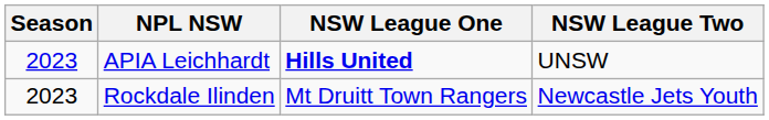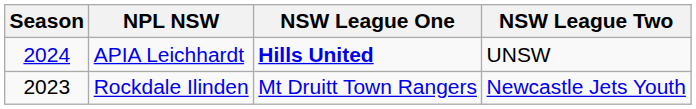 <table class="wikitable">
 <tr>
 <th>Season</th>
 <th>NPL NSW</th>
 <th>NSW League One</th>
 <th>NSW League Two</th>
 </tr>
 <tr>
-<td style=text-align:center><a href='#'>2023</a></td>
+<td style=text-align:center><a href='#'>2024</a></td>
 <td><a href='#'>APIA Leichhardt</a></td>
 <td><strong><a href='#'>Hills United</a></strong></td>
 <td>UNSW</td>
 </tr>
 <tr>
 <td style=text-align:center>2023</td>
 <td><a href='#'>Rockdale Ilinden</a></td>
 <td><a href='#'>Mt Druitt Town Rangers</a></td>
 <td><a href='#'>Newcastle Jets Youth</a></td>
 </tr>
 </table>
